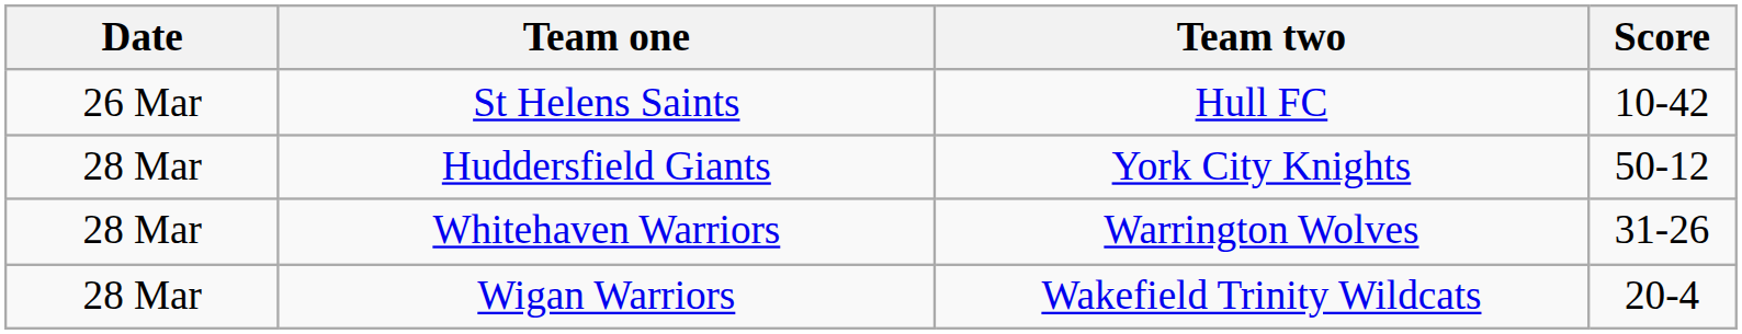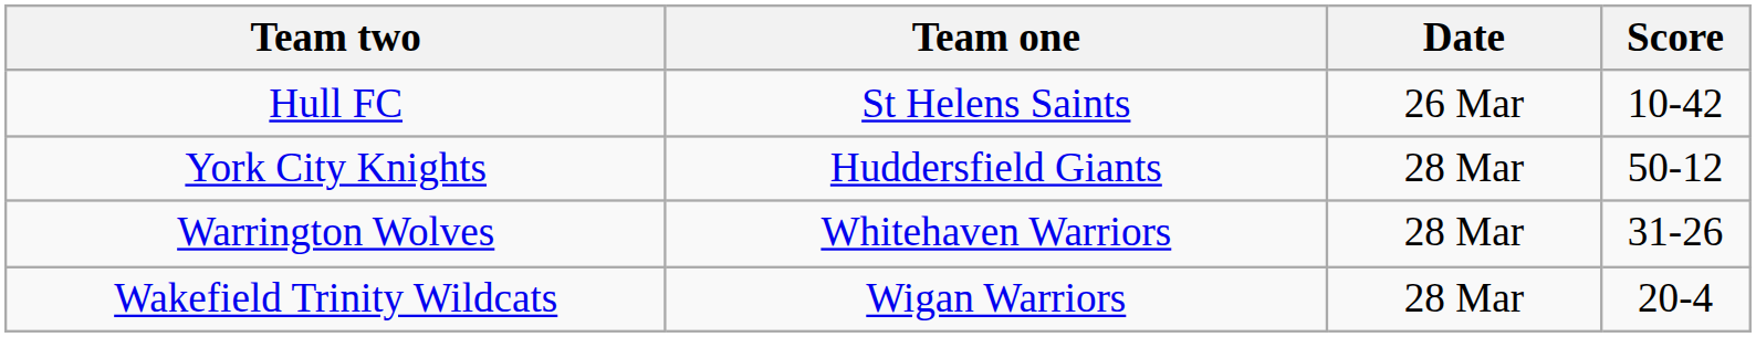 <table class="wikitable" style="text-align: center">
 <tr>
+<th width=250>Team two</th>
+<th width=250>Team one</th>
 <th width=100>Date</th>
-<th width=250>Team one</th>
-<th width=250>Team two</th>
 <th width=50>Score</th>
 </tr>
 <tr>
+<td><a href='#'>Hull FC</a></td>
+<td><a href='#'>St Helens Saints</a></td>
 <td>26 Mar</td>
-<td><a href='#'>St Helens Saints</a></td>
-<td><a href='#'>Hull FC</a></td>
 <td>10-42</td>
 </tr>
 <tr>
+<td><a href='#'>York City Knights</a></td>
+<td><a href='#'>Huddersfield Giants</a></td>
 <td>28 Mar</td>
-<td><a href='#'>Huddersfield Giants</a></td>
-<td><a href='#'>York City Knights</a></td>
 <td>50-12</td>
 </tr>
 <tr>
+<td><a href='#'>Warrington Wolves</a></td>
+<td><a href='#'>Whitehaven Warriors</a></td>
 <td>28 Mar</td>
-<td><a href='#'>Whitehaven Warriors</a></td>
-<td><a href='#'>Warrington Wolves</a></td>
 <td>31-26</td>
 </tr>
 <tr>
+<td><a href='#'>Wakefield Trinity Wildcats</a></td>
+<td><a href='#'>Wigan Warriors</a></td>
 <td>28 Mar</td>
-<td><a href='#'>Wigan Warriors</a></td>
-<td><a href='#'>Wakefield Trinity Wildcats</a></td>
 <td>20-4</td>
 </tr>
 </table>
